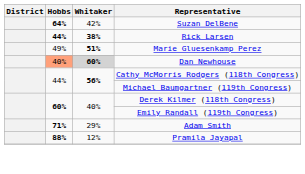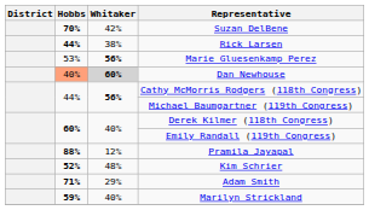 <table class=wikitable>
 <tr>
 <th>District</th>
 <th>Hobbs</th>
 <th>Whitaker</th>
 <th>Representative</th>
 </tr>
 <tr align=center>
 <th></th>
-<td><strong>64%</strong></td>
+<td><strong>70%</strong></td>
 <td>42%</td>
 <td><a href='#'>Suzan DelBene</a></td>
 </tr>
 <tr align=center>
 <th></th>
 <td><strong>44%</strong></td>
-<td><strong>38%</strong></td>
+<td>38%</td>
 <td><a href='#'>Rick Larsen</a></td>
 </tr>
 <tr align=center>
 <th></th>
-<td>49%</td>
-<td><strong>51%</strong></td>
+<td>53%</td>
+<td><strong>56%</strong></td>
 <td><a href='#'>Marie Gluesenkamp Perez</a></td>
 </tr>
 <tr align=center>
 <th></th>
 <td style="background: lightsalmon;">40%</td>
 <td style="background: lightgrey;"><strong>60%</strong></td>
 <td><a href='#'>Dan Newhouse</a></td>
 </tr>
 <tr align=center>
 <th rowspan=2 ></th>
 <td rowspan=2>44%</td>
 <td rowspan=2><strong>56%</strong></td>
 <td><a href='#'>Cathy McMorris Rodgers</a> (<a href='#'>118th Congress</a>)</td>
 </tr>
 <tr align=center>
 <td><a href='#'>Michael Baumgartner</a> (<a href='#'>119th Congress</a>)</td>
 </tr>
 <tr align=center>
 <th rowspan=2 ></th>
 <td rowspan=2><strong>60%</strong></td>
 <td rowspan=2>40%</td>
 <td><a href='#'>Derek Kilmer</a> (<a href='#'>118th Congress</a>)</td>
 </tr>
 <tr align=center>
 <td><a href='#'>Emily Randall</a> (<a href='#'>119th Congress</a>)</td>
 </tr>
 <tr align=center>
 <th></th>
+<td><strong>88%</strong></td>
+<td>12%</td>
+<td><a href='#'>Pramila Jayapal</a></td>
+</tr>
+<tr align=center>
+<th></th>
+<td><strong>52%</strong></td>
+<td>48%</td>
+<td><a href='#'>Kim Schrier</a></td>
+</tr>
+<tr align=center>
+<th></th>
 <td><strong>71%</strong></td>
 <td>29%</td>
 <td><a href='#'>Adam Smith</a></td>
 </tr>
 <tr align=center>
 <th></th>
-<td><strong>88%</strong></td>
-<td>12%</td>
-<td><a href='#'>Pramila Jayapal</a></td>
+<td><strong>59%</strong></td>
+<td>40%</td>
+<td><a href='#'>Marilyn Strickland</a></td>
 </tr>
 <tr align=center>
 </tr>
 </table>
